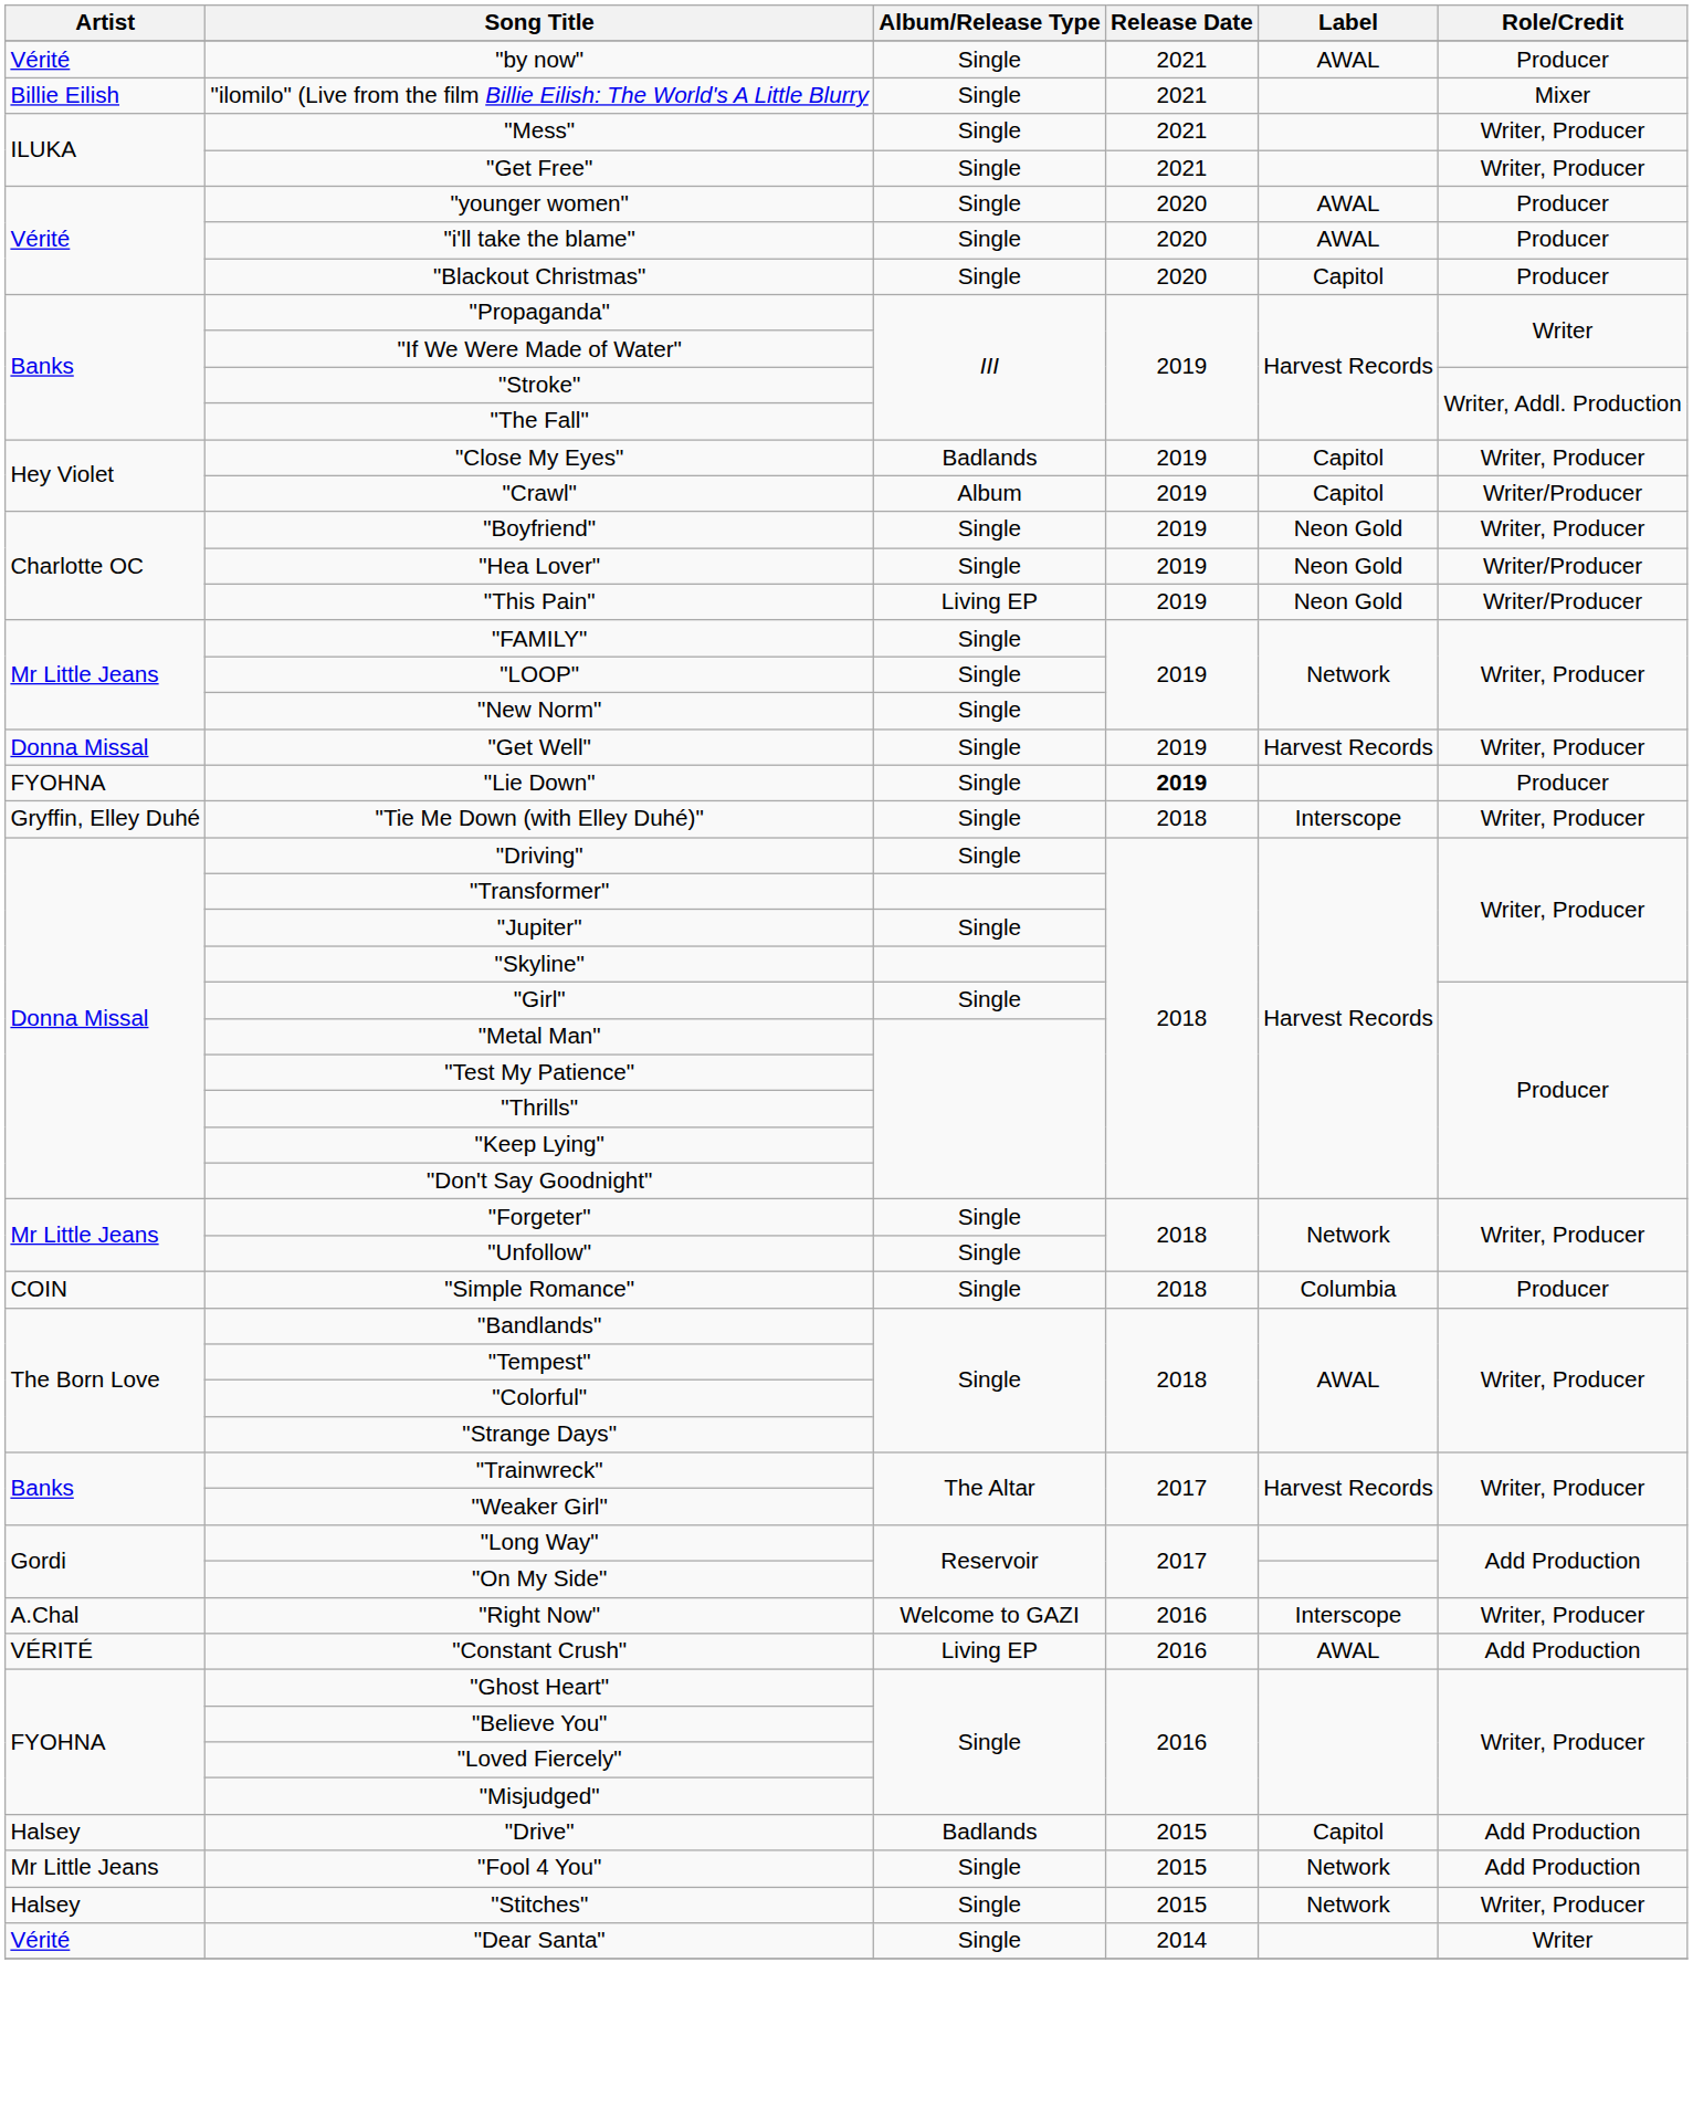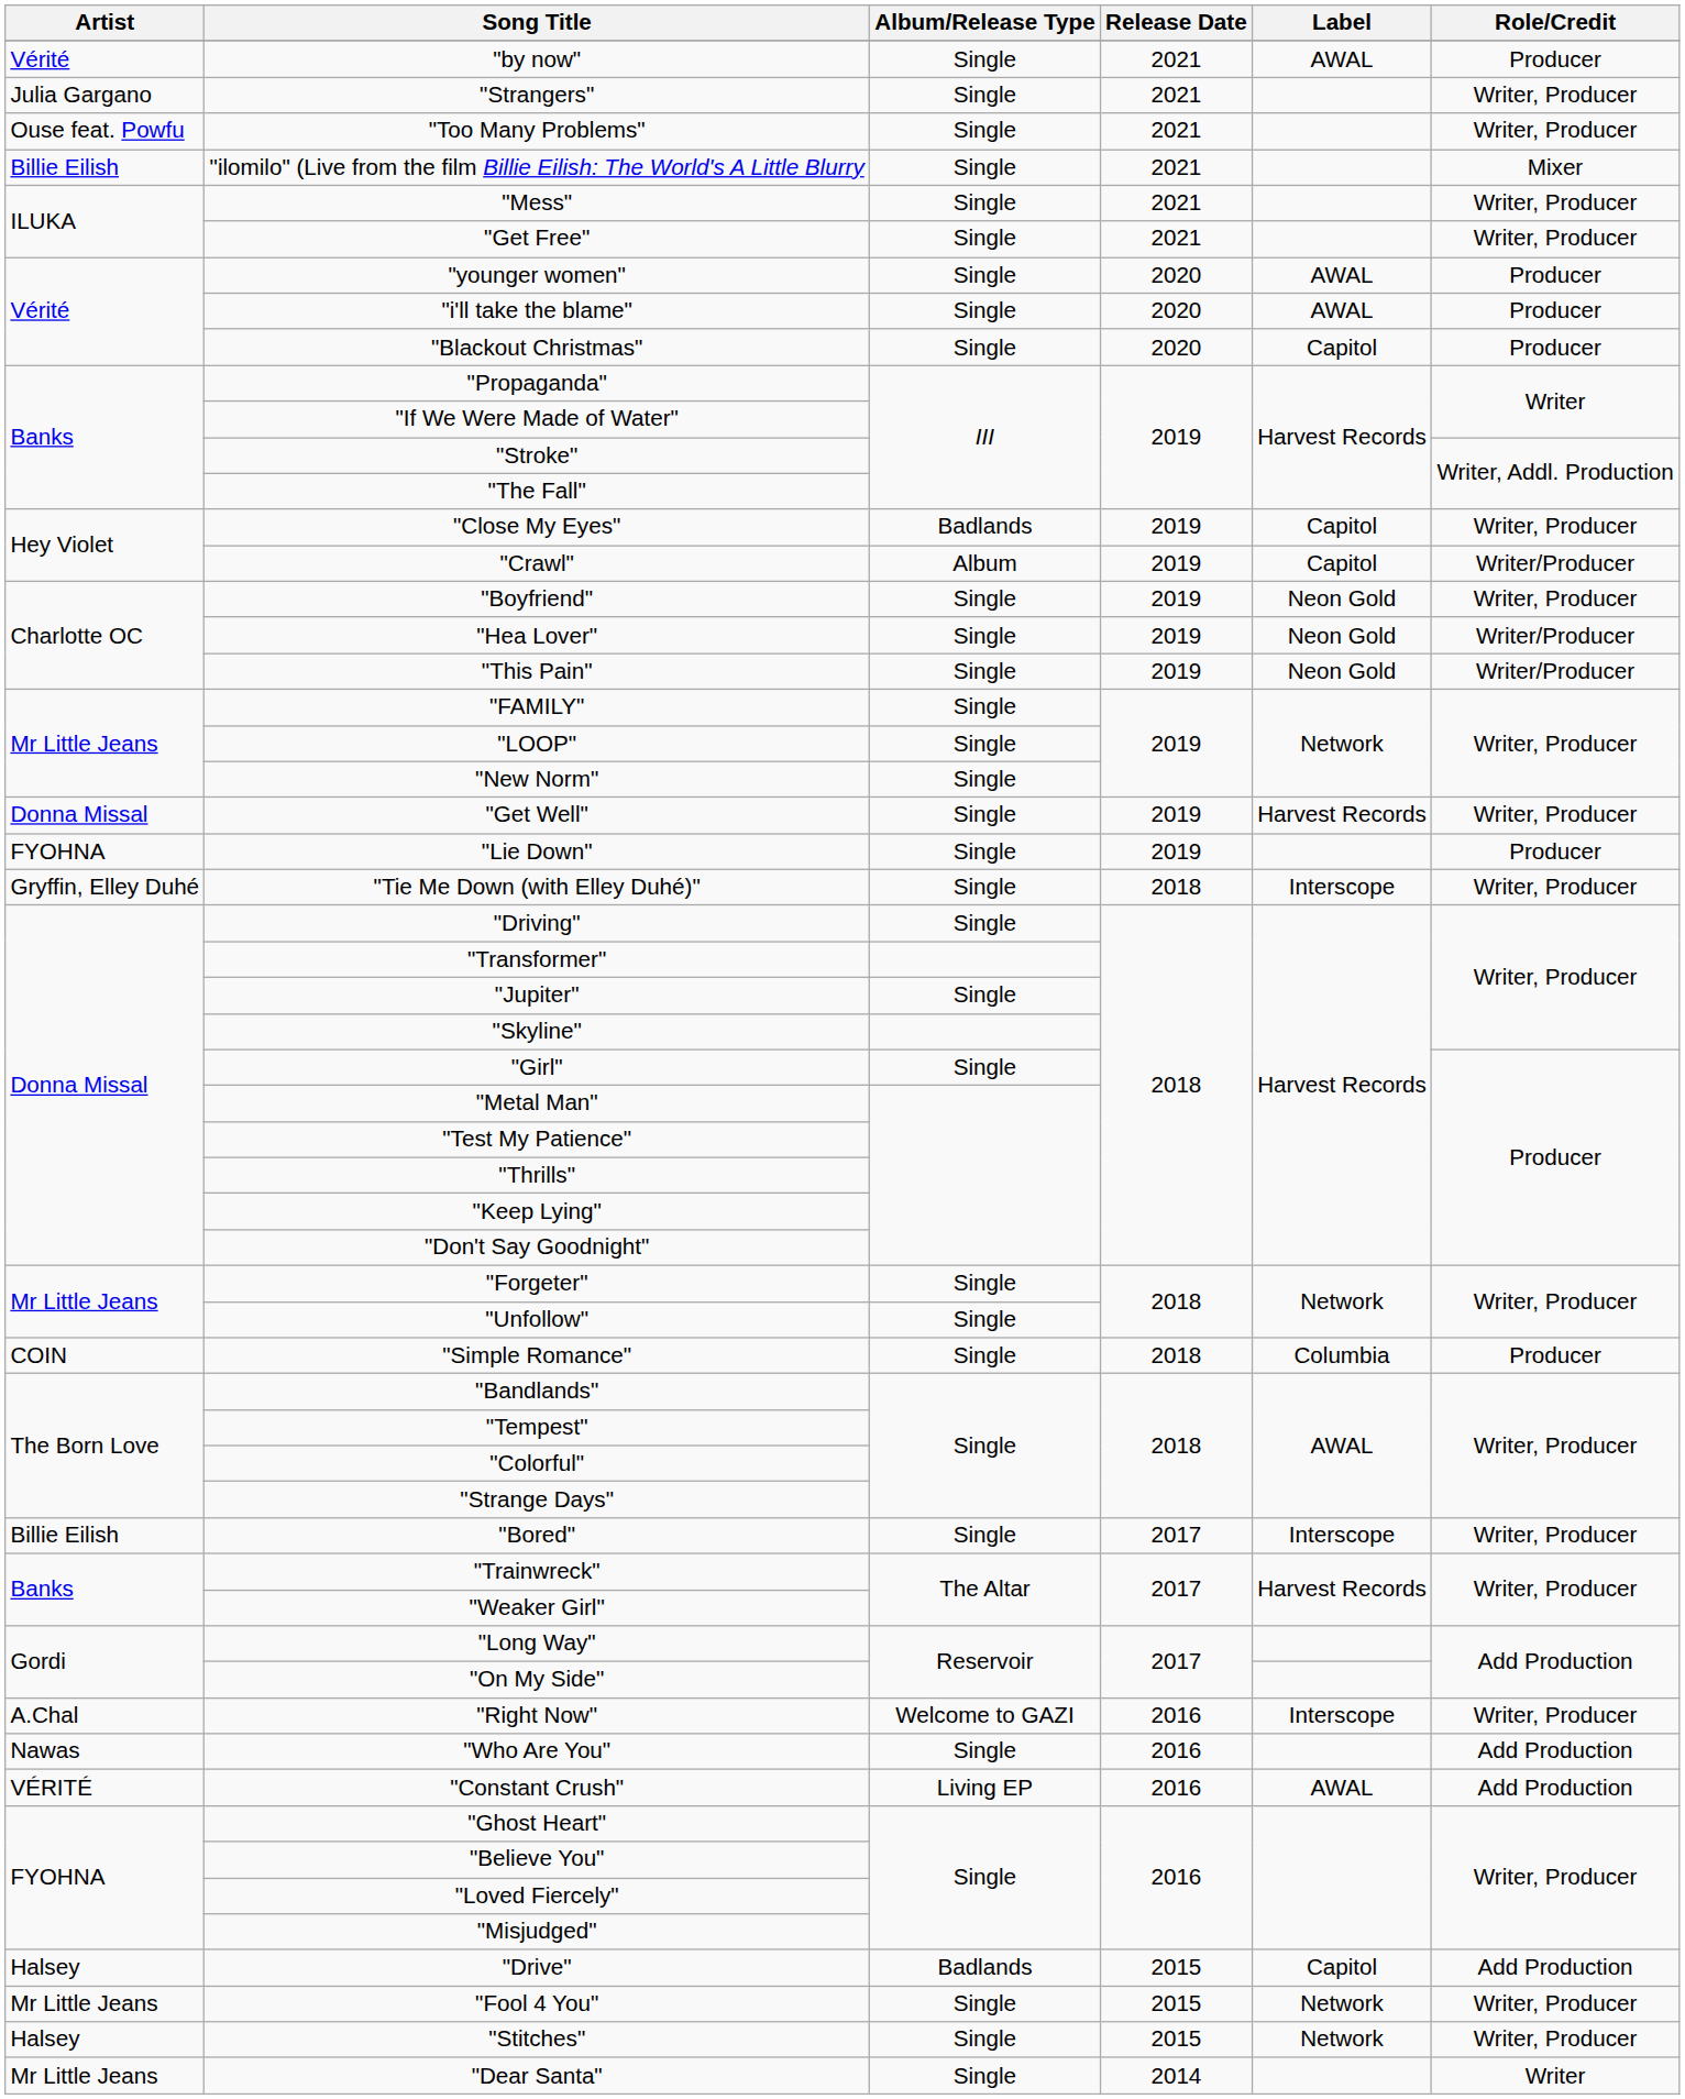 <table class="wikitable plainrowheaders" style="text-align:center;">
 <tr>
 <th rowspan="1" scope="col">Artist</th>
 <th rowspan="1" scope="col">Song Title</th>
 <th rowspan="1" scope="col">Album/Release Type</th>
 <th rowspan="1" scope="col">Release Date</th>
 <th rowspan="1" scope="col">Label</th>
 <th rowspan="1" scope="col">Role/Credit</th>
 </tr>
 <tr>
 </tr>
 <tr>
 <td align="left"><a href='#'>Vérité</a></td>
 <td>"by now"</td>
 <td>Single</td>
 <td>2021</td>
 <td>AWAL</td>
 <td>Producer</td>
+</tr>
+<tr>
+<td align="left">Julia Gargano</td>
+<td>"Strangers"</td>
+<td>Single</td>
+<td>2021</td>
+<td></td>
+<td>Writer, Producer</td>
+</tr>
+<tr>
+<td align="left">Ouse feat. <a href='#'>Powfu</a></td>
+<td>"Too Many Problems"</td>
+<td>Single</td>
+<td>2021</td>
+<td></td>
+<td>Writer, Producer</td>
 </tr>
 <tr>
 <td align="left"><a href='#'>Billie Eilish</a></td>
 <td>"ilomilo" (Live from the film <em><a href='#'>Billie Eilish: The World's A Little Blurry</a></em></td>
 <td>Single</td>
 <td>2021</td>
 <td></td>
 <td>Mixer</td>
 </tr>
 <tr>
 <td rowspan="2" scope="row" align="left">ILUKA</td>
 <td>"Mess"</td>
 <td>Single</td>
 <td>2021</td>
 <td></td>
 <td>Writer, Producer</td>
 </tr>
 <tr>
 <td>"Get Free"</td>
 <td>Single</td>
 <td>2021</td>
 <td></td>
 <td>Writer, Producer</td>
 </tr>
 <tr>
 <td rowspan="3" scope="row" align="left"><a href='#'>Vérité</a></td>
 <td>"younger women"</td>
 <td>Single</td>
 <td>2020</td>
 <td>AWAL</td>
 <td>Producer</td>
 </tr>
 <tr>
 <td>"i'll take the blame"</td>
 <td>Single</td>
 <td>2020</td>
 <td>AWAL</td>
 <td>Producer</td>
 </tr>
 <tr>
 <td>"Blackout Christmas"</td>
 <td>Single</td>
 <td>2020</td>
 <td>Capitol</td>
 <td>Producer</td>
 </tr>
 <tr>
 <td rowspan="4" scope="row" align="left"><a href='#'>Banks</a></td>
 <td>"Propaganda"</td>
 <td rowspan="4"><em>III</em></td>
 <td rowspan="4">2019</td>
 <td rowspan="4">Harvest Records</td>
 <td rowspan="2">Writer</td>
 </tr>
 <tr>
 <td>"If We Were Made of Water"</td>
 </tr>
 <tr>
 <td>"Stroke"</td>
 <td rowspan="2">Writer, Addl. Production</td>
 </tr>
 <tr>
 <td>"The Fall"</td>
 </tr>
 <tr>
 <td rowspan="2" scope="row" align="left">Hey Violet</td>
 <td>"Close My Eyes"</td>
 <td>Badlands</td>
 <td>2019</td>
 <td>Capitol</td>
 <td>Writer, Producer</td>
 </tr>
 <tr>
 <td>"Crawl"</td>
 <td>Album</td>
 <td>2019</td>
 <td>Capitol</td>
 <td>Writer/Producer</td>
 </tr>
 <tr>
 <td rowspan="3" scope="row" align="left">Charlotte OC</td>
 <td>"Boyfriend"</td>
 <td>Single</td>
 <td>2019</td>
 <td>Neon Gold</td>
 <td>Writer, Producer</td>
 </tr>
 <tr>
 <td>"Hea Lover"</td>
 <td>Single</td>
 <td>2019</td>
 <td>Neon Gold</td>
 <td>Writer/Producer</td>
 </tr>
 <tr>
 <td>"This Pain"</td>
-<td>Living EP</td>
+<td>Single</td>
 <td>2019</td>
 <td>Neon Gold</td>
 <td>Writer/Producer</td>
 </tr>
 <tr>
 <td rowspan="3" scope="row" align="left"><a href='#'>Mr Little Jeans</a></td>
 <td>"FAMILY"</td>
 <td>Single</td>
 <td rowspan="3">2019</td>
 <td rowspan="3">Network</td>
 <td rowspan="3">Writer, Producer</td>
 </tr>
 <tr>
 <td>"LOOP"</td>
 <td>Single</td>
 </tr>
 <tr>
 <td>"New Norm"</td>
 <td>Single</td>
 </tr>
 <tr>
 <td align="left"><a href='#'>Donna Missal</a></td>
 <td>"Get Well"</td>
 <td>Single</td>
 <td>2019</td>
 <td>Harvest Records</td>
 <td>Writer, Producer</td>
 </tr>
 <tr>
 <td align="left">FYOHNA</td>
 <td>"Lie Down"</td>
 <td>Single</td>
-<td><strong>2019</strong></td>
+<td>2019</td>
 <td></td>
 <td>Producer</td>
 </tr>
 <tr>
 <td align="left">Gryffin, Elley Duhé</td>
 <td>"Tie Me Down (with Elley Duhé)"</td>
 <td>Single</td>
 <td>2018</td>
 <td>Interscope</td>
 <td>Writer, Producer</td>
 </tr>
 <tr>
 <td rowspan="10" scope="row" align="left"><a href='#'>Donna Missal</a></td>
 <td>"Driving"</td>
 <td>Single</td>
 <td rowspan="10">2018</td>
 <td rowspan="10">Harvest Records</td>
 <td rowspan="4">Writer, Producer</td>
 </tr>
 <tr>
 <td>"Transformer"</td>
 <td></td>
 </tr>
 <tr>
 <td>"Jupiter"</td>
 <td>Single</td>
 </tr>
 <tr>
 <td>"Skyline"</td>
 <td></td>
 </tr>
 <tr>
 <td>"Girl"</td>
 <td>Single</td>
 <td rowspan="6">Producer</td>
 </tr>
 <tr>
 <td>"Metal Man"</td>
 </tr>
 <tr>
 <td>"Test My Patience"</td>
 </tr>
 <tr>
 <td>"Thrills"</td>
 </tr>
 <tr>
 <td>"Keep Lying"</td>
 </tr>
 <tr>
 <td>"Don't Say Goodnight"</td>
 </tr>
 <tr>
 <td rowspan="2" scope="row" align="left"><a href='#'>Mr Little Jeans</a></td>
 <td>"Forgeter"</td>
 <td>Single</td>
 <td rowspan="2">2018</td>
 <td rowspan="2">Network</td>
 <td rowspan="2">Writer, Producer</td>
 </tr>
 <tr>
 <td>"Unfollow"</td>
 <td>Single</td>
 </tr>
 <tr>
 <td align="left">COIN</td>
 <td>"Simple Romance"</td>
 <td>Single</td>
 <td>2018</td>
 <td>Columbia</td>
 <td>Producer</td>
 </tr>
 <tr>
 <td rowspan="4" scope="row" align="left">The Born Love</td>
 <td>"Bandlands"</td>
 <td rowspan="4">Single</td>
 <td rowspan="4">2018</td>
 <td rowspan="4">AWAL</td>
 <td rowspan="4">Writer, Producer</td>
 </tr>
 <tr>
 <td>"Tempest"</td>
 </tr>
 <tr>
 <td>"Colorful"</td>
 </tr>
 <tr>
 <td>"Strange Days"</td>
 </tr>
 <tr>
+<td align="left">Billie Eilish</td>
+<td>"Bored"</td>
+<td>Single</td>
+<td>2017</td>
+<td>Interscope</td>
+<td>Writer, Producer</td>
+</tr>
+<tr>
 <td rowspan="2" scope="row" align="left"><a href='#'>Banks</a></td>
 <td>"Trainwreck"</td>
 <td rowspan="2">The Altar</td>
 <td rowspan="2">2017</td>
 <td rowspan="2">Harvest Records</td>
 <td rowspan="2">Writer, Producer</td>
 </tr>
 <tr>
 <td>"Weaker Girl"</td>
 </tr>
 <tr>
 <td rowspan="2" scope="row" align="left">Gordi</td>
 <td>"Long Way"</td>
 <td rowspan="2">Reservoir</td>
 <td rowspan="2">2017</td>
 <td></td>
 <td rowspan="2">Add Production</td>
 </tr>
 <tr>
 <td>"On My Side"</td>
 </tr>
 <tr>
 <td align="left">A.Chal</td>
 <td>"Right Now"</td>
 <td>Welcome to GAZI</td>
 <td>2016</td>
 <td>Interscope</td>
 <td>Writer, Producer</td>
+</tr>
+<tr>
+<td align="left">Nawas</td>
+<td>"Who Are You"</td>
+<td>Single</td>
+<td>2016</td>
+<td></td>
+<td>Add Production</td>
 </tr>
 <tr>
 <td align="left">VÉRITÉ</td>
 <td>"Constant Crush"</td>
 <td>Living EP</td>
 <td>2016</td>
 <td>AWAL</td>
 <td>Add Production</td>
 </tr>
 <tr>
 <td rowspan="4" scope="row" align="left">FYOHNA</td>
 <td>"Ghost Heart"</td>
 <td rowspan="4">Single</td>
 <td rowspan="4">2016</td>
 <td rowspan="4"></td>
 <td rowspan="4">Writer, Producer</td>
 </tr>
 <tr>
 <td>"Believe You"</td>
 </tr>
 <tr>
 <td>"Loved Fiercely"</td>
 </tr>
 <tr>
 <td>"Misjudged"</td>
 </tr>
 <tr>
 <td align="left">Halsey</td>
 <td>"Drive"</td>
 <td>Badlands</td>
 <td>2015</td>
 <td>Capitol</td>
 <td>Add Production</td>
 </tr>
 <tr>
 <td align="left">Mr Little Jeans</td>
 <td>"Fool 4 You"</td>
 <td>Single</td>
 <td>2015</td>
 <td>Network</td>
-<td>Add Production</td>
+<td>Writer, Producer</td>
 </tr>
 <tr>
 <td align="left">Halsey</td>
 <td>"Stitches"</td>
 <td>Single</td>
 <td>2015</td>
 <td>Network</td>
 <td>Writer, Producer</td>
 </tr>
 <tr>
-<td align="left"><a href='#'>Vérité</a></td>
+<td align="left">Mr Little Jeans</td>
 <td>"Dear Santa"</td>
 <td>Single</td>
 <td>2014</td>
 <td></td>
 <td>Writer</td>
 </tr>
 <tr>
 </tr>
 </table>
